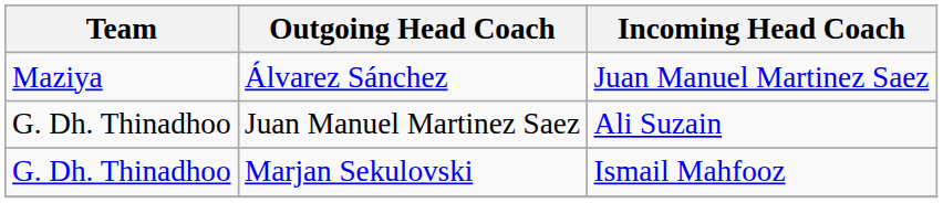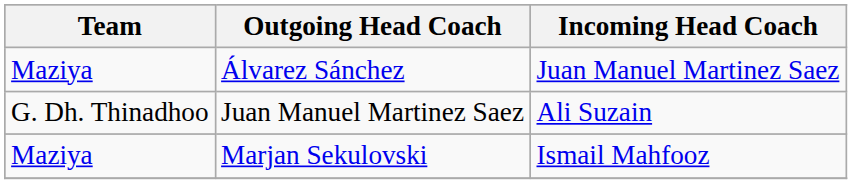 <table class="wikitable">
 <tr>
 <th>Team</th>
 <th>Outgoing Head Coach</th>
 <th>Incoming Head Coach</th>
 </tr>
 <tr>
 <td><a href='#'>Maziya</a></td>
 <td> <a href='#'>Álvarez Sánchez</a></td>
 <td> <a href='#'>Juan Manuel Martinez Saez</a></td>
 </tr>
 <tr>
 <td>G. Dh. Thinadhoo</td>
 <td> Juan Manuel Martinez Saez</td>
 <td> <a href='#'>Ali Suzain</a></td>
 </tr>
 <tr>
-<td><a href='#'>G. Dh. Thinadhoo</a></td>
+<td><a href='#'>Maziya</a></td>
 <td> <a href='#'>Marjan Sekulovski</a></td>
 <td> <a href='#'>Ismail Mahfooz</a></td>
 </tr>
 <tr>
 </tr>
 </table>
